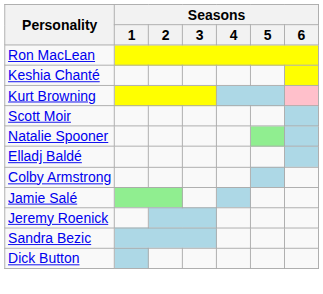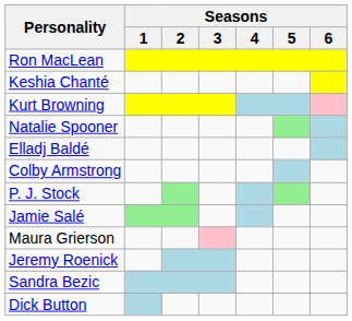 <table class="wikitable sortable" style="margin:auto; font-size:95%; line-height:15px;">
 <tr>
 <th rowspan="2">Personality</th>
 <th style="width:65%;" colspan="6">Seasons</th>
 </tr>
 <tr>
 <th>1</th>
 <th>2</th>
 <th>3</th>
 <th>4</th>
 <th>5</th>
 <th>6</th>
 </tr>
 <tr>
 <td><a href='#'>Ron MacLean</a></td>
 <td colspan=6 style="text-align:center; background:yellow;"></td>
 </tr>
 <tr>
 <td><a href='#'>Keshia Chanté</a></td>
 <td></td>
 <td></td>
 <td></td>
 <td></td>
 <td></td>
 <td style="text-align:right; background:yellow;" colspan="1"></td>
 </tr>
 <tr>
 <td><a href='#'>Kurt Browning</a></td>
 <td colspan=3 style="text-align:center; background:yellow;"></td>
 <td colspan=2 style="text-align:center; background:lightblue;"></td>
 <td style="text-align:center; background:pink;" colspan="1"></td>
 </tr>
 <tr>
-<td><a href='#'>Scott Moir</a></td>
-<td></td>
-<td></td>
-<td></td>
-<td></td>
-<td></td>
-<td style="text-align:right; background:lightblue;" colspan="1"></td>
-</tr>
-<tr>
 <td><a href='#'>Natalie Spooner</a></td>
 <td></td>
 <td></td>
 <td></td>
 <td></td>
 <td style="text-align:center; background:lightgreen;" colspan="1"></td>
 <td style="text-align:right; background:lightblue;" colspan="1"></td>
 </tr>
 <tr>
 <td><a href='#'>Elladj Baldé</a></td>
 <td></td>
 <td></td>
 <td></td>
 <td></td>
 <td></td>
 <td style="text-align:right; background:lightblue;" colspan="1"></td>
 </tr>
 <tr>
 <td><a href='#'>Colby Armstrong</a></td>
 <td></td>
 <td></td>
 <td></td>
 <td></td>
 <td style="text-align:center; background:lightblue;" colspan="1"></td>
 <td></td>
 </tr>
 <tr>
+<td><a href='#'>P. J. Stock</a></td>
+<td></td>
+<td style="text-align:center; background:lightgreen;" colspan="1"></td>
+<td></td>
+<td style="text-align:center; background:lightblue;" colspan="1"></td>
+<td style="text-align:center; background:lightgreen;" colspan="1"></td>
+<td></td>
+</tr>
+<tr>
 <td><a href='#'>Jamie Salé</a></td>
 <td colspan=2 style="text-align:center; background:lightgreen;"></td>
 <td></td>
 <td colspan=1 style="text-align:center; background:lightblue;"></td>
+<td></td>
+<td></td>
+</tr>
+<tr>
+<td>Maura Grierson</td>
+<td></td>
+<td></td>
+<td style="text-align:right; background:pink;" colspan="1"></td>
+<td></td>
 <td></td>
 <td></td>
 </tr>
 <tr>
 <td><a href='#'>Jeremy Roenick</a></td>
 <td></td>
 <td colspan=2 style="text-align:center; background:lightblue;"></td>
 <td></td>
 <td></td>
 <td></td>
 </tr>
 <tr>
 <td><a href='#'>Sandra Bezic</a></td>
 <td style="text-align:center; background:lightblue;" colspan="3"></td>
 <td></td>
 <td></td>
 <td></td>
 </tr>
 <tr>
 <td><a href='#'>Dick Button</a></td>
 <td style="text-align:center; background:lightblue;" colspan="1"></td>
 <td></td>
 <td></td>
 <td></td>
 <td></td>
 <td></td>
 </tr>
 </table>
